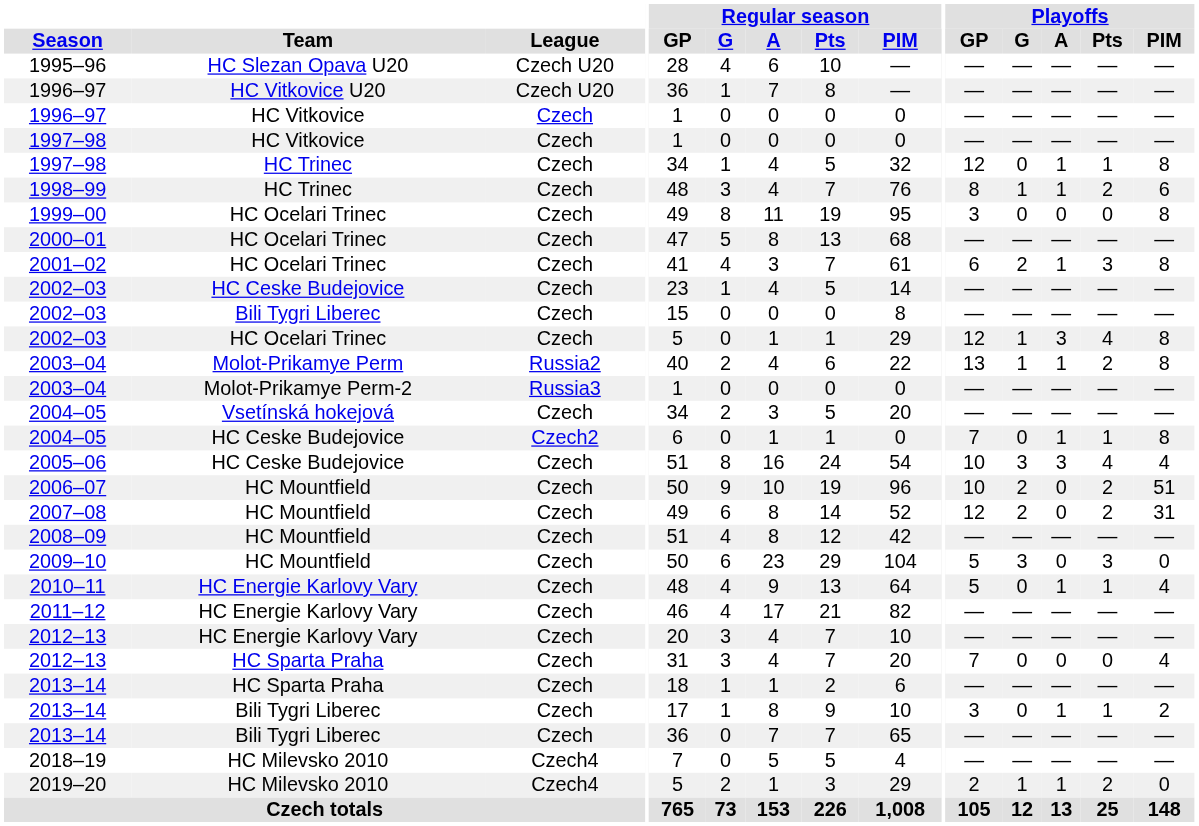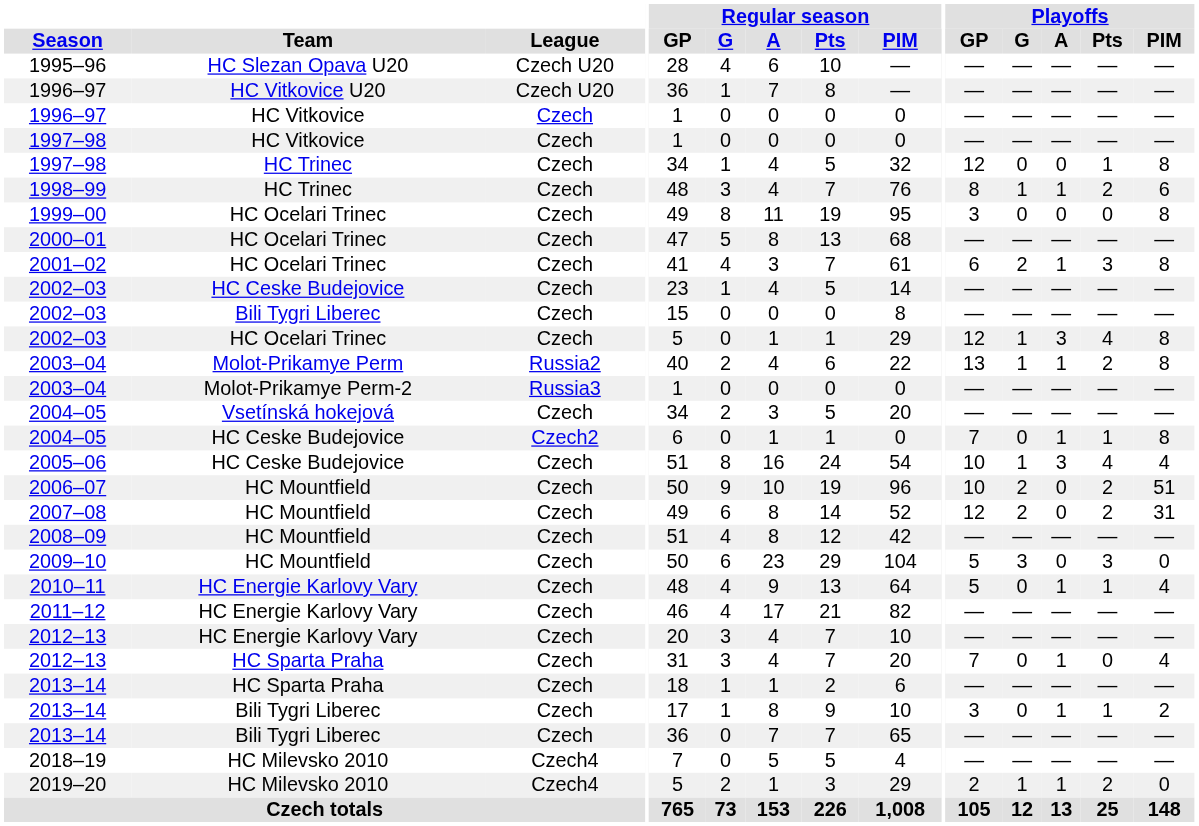 <table border="0" cellpadding="1" cellspacing="0" style="text-align:center; width:60em">
 <tr bgcolor="#e0e0e0">
 <th colspan="3" bgcolor="#ffffff"></th>
 <th rowspan="99" bgcolor="#ffffff"></th>
 <th colspan="5"><a href='#'>Regular season</a></th>
 <th rowspan="99" bgcolor="#ffffff"></th>
 <th colspan="5"><a href='#'>Playoffs</a></th>
 </tr>
 <tr bgcolor="#e0e0e0">
 <th><a href='#'>Season</a></th>
 <th>Team</th>
 <th>League</th>
 <th>GP</th>
 <th><a href='#'>G</a></th>
 <th><a href='#'>A</a></th>
 <th><a href='#'>Pts</a></th>
 <th><a href='#'>PIM</a></th>
 <th>GP</th>
 <th>G</th>
 <th>A</th>
 <th>Pts</th>
 <th>PIM</th>
 </tr>
 <tr>
 <td>1995–96</td>
 <td><a href='#'>HC Slezan Opava</a> U20</td>
 <td>Czech U20</td>
 <td>28</td>
 <td>4</td>
 <td>6</td>
 <td>10</td>
 <td>—</td>
 <td>—</td>
 <td>—</td>
 <td>—</td>
 <td>—</td>
 <td>—</td>
 </tr>
 <tr bgcolor="#f0f0f0">
 <td>1996–97</td>
 <td><a href='#'>HC Vitkovice</a> U20</td>
 <td>Czech U20</td>
 <td>36</td>
 <td>1</td>
 <td>7</td>
 <td>8</td>
 <td>—</td>
 <td>—</td>
 <td>—</td>
 <td>—</td>
 <td>—</td>
 <td>—</td>
 </tr>
 <tr>
 <td><a href='#'>1996–97</a></td>
 <td>HC Vitkovice</td>
 <td><a href='#'>Czech</a></td>
 <td>1</td>
 <td>0</td>
 <td>0</td>
 <td>0</td>
 <td>0</td>
 <td>—</td>
 <td>—</td>
 <td>—</td>
 <td>—</td>
 <td>—</td>
 </tr>
 <tr bgcolor="#f0f0f0">
 <td><a href='#'>1997–98</a></td>
 <td>HC Vitkovice</td>
 <td>Czech</td>
 <td>1</td>
 <td>0</td>
 <td>0</td>
 <td>0</td>
 <td>0</td>
 <td>—</td>
 <td>—</td>
 <td>—</td>
 <td>—</td>
 <td>—</td>
 </tr>
 <tr>
 <td><a href='#'>1997–98</a></td>
 <td><a href='#'>HC Trinec</a></td>
 <td>Czech</td>
 <td>34</td>
 <td>1</td>
 <td>4</td>
 <td>5</td>
 <td>32</td>
 <td>12</td>
 <td>0</td>
-<td>1</td>
+<td>0</td>
 <td>1</td>
 <td>8</td>
 </tr>
 <tr bgcolor="#f0f0f0">
 <td><a href='#'>1998–99</a></td>
 <td>HC Trinec</td>
 <td>Czech</td>
 <td>48</td>
 <td>3</td>
 <td>4</td>
 <td>7</td>
 <td>76</td>
 <td>8</td>
 <td>1</td>
 <td>1</td>
 <td>2</td>
 <td>6</td>
 </tr>
 <tr>
 <td><a href='#'>1999–00</a></td>
 <td>HC Ocelari Trinec</td>
 <td>Czech</td>
 <td>49</td>
 <td>8</td>
 <td>11</td>
 <td>19</td>
 <td>95</td>
 <td>3</td>
 <td>0</td>
 <td>0</td>
 <td>0</td>
 <td>8</td>
 </tr>
 <tr bgcolor="#f0f0f0">
 <td><a href='#'>2000–01</a></td>
 <td>HC Ocelari Trinec</td>
 <td>Czech</td>
 <td>47</td>
 <td>5</td>
 <td>8</td>
 <td>13</td>
 <td>68</td>
 <td>—</td>
 <td>—</td>
 <td>—</td>
 <td>—</td>
 <td>—</td>
 </tr>
 <tr>
 <td><a href='#'>2001–02</a></td>
 <td>HC Ocelari Trinec</td>
 <td>Czech</td>
 <td>41</td>
 <td>4</td>
 <td>3</td>
 <td>7</td>
 <td>61</td>
 <td>6</td>
 <td>2</td>
 <td>1</td>
 <td>3</td>
 <td>8</td>
 </tr>
 <tr bgcolor="#f0f0f0">
 <td><a href='#'>2002–03</a></td>
 <td><a href='#'>HC Ceske Budejovice</a></td>
 <td>Czech</td>
 <td>23</td>
 <td>1</td>
 <td>4</td>
 <td>5</td>
 <td>14</td>
 <td>—</td>
 <td>—</td>
 <td>—</td>
 <td>—</td>
 <td>—</td>
 </tr>
 <tr>
 <td><a href='#'>2002–03</a></td>
 <td><a href='#'>Bili Tygri Liberec</a></td>
 <td>Czech</td>
 <td>15</td>
 <td>0</td>
 <td>0</td>
 <td>0</td>
 <td>8</td>
 <td>—</td>
 <td>—</td>
 <td>—</td>
 <td>—</td>
 <td>—</td>
 </tr>
 <tr bgcolor="#f0f0f0">
 <td><a href='#'>2002–03</a></td>
 <td>HC Ocelari Trinec</td>
 <td>Czech</td>
 <td>5</td>
 <td>0</td>
 <td>1</td>
 <td>1</td>
 <td>29</td>
 <td>12</td>
 <td>1</td>
 <td>3</td>
 <td>4</td>
 <td>8</td>
 </tr>
 <tr>
 <td><a href='#'>2003–04</a></td>
 <td><a href='#'>Molot-Prikamye Perm</a></td>
 <td><a href='#'>Russia2</a></td>
 <td>40</td>
 <td>2</td>
 <td>4</td>
 <td>6</td>
 <td>22</td>
 <td>13</td>
 <td>1</td>
 <td>1</td>
 <td>2</td>
 <td>8</td>
 </tr>
 <tr bgcolor="#f0f0f0">
 <td><a href='#'>2003–04</a></td>
 <td>Molot-Prikamye Perm-2</td>
 <td><a href='#'>Russia3</a></td>
 <td>1</td>
 <td>0</td>
 <td>0</td>
 <td>0</td>
 <td>0</td>
 <td>—</td>
 <td>—</td>
 <td>—</td>
 <td>—</td>
 <td>—</td>
 </tr>
 <tr>
 <td><a href='#'>2004–05</a></td>
 <td><a href='#'>Vsetínská hokejová</a></td>
 <td>Czech</td>
 <td>34</td>
 <td>2</td>
 <td>3</td>
 <td>5</td>
 <td>20</td>
 <td>—</td>
 <td>—</td>
 <td>—</td>
 <td>—</td>
 <td>—</td>
 </tr>
 <tr bgcolor="#f0f0f0">
 <td><a href='#'>2004–05</a></td>
 <td>HC Ceske Budejovice</td>
 <td><a href='#'>Czech2</a></td>
 <td>6</td>
 <td>0</td>
 <td>1</td>
 <td>1</td>
 <td>0</td>
 <td>7</td>
 <td>0</td>
 <td>1</td>
 <td>1</td>
 <td>8</td>
 </tr>
 <tr>
 <td><a href='#'>2005–06</a></td>
 <td>HC Ceske Budejovice</td>
 <td>Czech</td>
 <td>51</td>
 <td>8</td>
 <td>16</td>
 <td>24</td>
 <td>54</td>
 <td>10</td>
-<td>3</td>
+<td>1</td>
 <td>3</td>
 <td>4</td>
 <td>4</td>
 </tr>
 <tr bgcolor="#f0f0f0">
 <td><a href='#'>2006–07</a></td>
 <td>HC Mountfield</td>
 <td>Czech</td>
 <td>50</td>
 <td>9</td>
 <td>10</td>
 <td>19</td>
 <td>96</td>
 <td>10</td>
 <td>2</td>
 <td>0</td>
 <td>2</td>
 <td>51</td>
 </tr>
 <tr>
 <td><a href='#'>2007–08</a></td>
 <td>HC Mountfield</td>
 <td>Czech</td>
 <td>49</td>
 <td>6</td>
 <td>8</td>
 <td>14</td>
 <td>52</td>
 <td>12</td>
 <td>2</td>
 <td>0</td>
 <td>2</td>
 <td>31</td>
 </tr>
 <tr bgcolor="#f0f0f0">
 <td><a href='#'>2008–09</a></td>
 <td>HC Mountfield</td>
 <td>Czech</td>
 <td>51</td>
 <td>4</td>
 <td>8</td>
 <td>12</td>
 <td>42</td>
 <td>—</td>
 <td>—</td>
 <td>—</td>
 <td>—</td>
 <td>—</td>
 </tr>
 <tr>
 <td><a href='#'>2009–10</a></td>
 <td>HC Mountfield</td>
 <td>Czech</td>
 <td>50</td>
 <td>6</td>
 <td>23</td>
 <td>29</td>
 <td>104</td>
 <td>5</td>
 <td>3</td>
 <td>0</td>
 <td>3</td>
 <td>0</td>
 </tr>
 <tr bgcolor="#f0f0f0">
 <td><a href='#'>2010–11</a></td>
 <td><a href='#'>HC Energie Karlovy Vary</a></td>
 <td>Czech</td>
 <td>48</td>
 <td>4</td>
 <td>9</td>
 <td>13</td>
 <td>64</td>
 <td>5</td>
 <td>0</td>
 <td>1</td>
 <td>1</td>
 <td>4</td>
 </tr>
 <tr>
 <td><a href='#'>2011–12</a></td>
 <td>HC Energie Karlovy Vary</td>
 <td>Czech</td>
 <td>46</td>
 <td>4</td>
 <td>17</td>
 <td>21</td>
 <td>82</td>
 <td>—</td>
 <td>—</td>
 <td>—</td>
 <td>—</td>
 <td>—</td>
 </tr>
 <tr bgcolor="#f0f0f0">
 <td><a href='#'>2012–13</a></td>
 <td>HC Energie Karlovy Vary</td>
 <td>Czech</td>
 <td>20</td>
 <td>3</td>
 <td>4</td>
 <td>7</td>
 <td>10</td>
 <td>—</td>
 <td>—</td>
 <td>—</td>
 <td>—</td>
 <td>—</td>
 </tr>
 <tr>
 <td><a href='#'>2012–13</a></td>
 <td><a href='#'>HC Sparta Praha</a></td>
 <td>Czech</td>
 <td>31</td>
 <td>3</td>
 <td>4</td>
 <td>7</td>
 <td>20</td>
 <td>7</td>
 <td>0</td>
-<td>0</td>
+<td>1</td>
 <td>0</td>
 <td>4</td>
 </tr>
 <tr bgcolor="#f0f0f0">
 <td><a href='#'>2013–14</a></td>
 <td>HC Sparta Praha</td>
 <td>Czech</td>
 <td>18</td>
 <td>1</td>
 <td>1</td>
 <td>2</td>
 <td>6</td>
 <td>—</td>
 <td>—</td>
 <td>—</td>
 <td>—</td>
 <td>—</td>
 </tr>
 <tr>
 <td><a href='#'>2013–14</a></td>
 <td>Bili Tygri Liberec</td>
 <td>Czech</td>
 <td>17</td>
 <td>1</td>
 <td>8</td>
 <td>9</td>
 <td>10</td>
 <td>3</td>
 <td>0</td>
 <td>1</td>
 <td>1</td>
 <td>2</td>
 </tr>
 <tr bgcolor="#f0f0f0">
 <td><a href='#'>2013–14</a></td>
 <td>Bili Tygri Liberec</td>
 <td>Czech</td>
 <td>36</td>
 <td>0</td>
 <td>7</td>
 <td>7</td>
 <td>65</td>
 <td>—</td>
 <td>—</td>
 <td>—</td>
 <td>—</td>
 <td>—</td>
 </tr>
 <tr>
 <td>2018–19</td>
 <td>HC Milevsko 2010</td>
 <td>Czech4</td>
 <td>7</td>
 <td>0</td>
 <td>5</td>
 <td>5</td>
 <td>4</td>
 <td>—</td>
 <td>—</td>
 <td>—</td>
 <td>—</td>
 <td>—</td>
 </tr>
 <tr bgcolor="#f0f0f0">
 <td>2019–20</td>
 <td>HC Milevsko 2010</td>
 <td>Czech4</td>
 <td>5</td>
 <td>2</td>
 <td>1</td>
 <td>3</td>
 <td>29</td>
 <td>2</td>
 <td>1</td>
 <td>1</td>
 <td>2</td>
 <td>0</td>
 </tr>
 <tr>
 </tr>
 <tr ALIGN="center" bgcolor="#e0e0e0">
 <th colspan="3">Czech totals</th>
 <th ALIGN="center">765</th>
 <th ALIGN="center">73</th>
 <th ALIGN="center">153</th>
 <th ALIGN="center">226</th>
 <th ALIGN="center">1,008</th>
 <th ALIGN="center">105</th>
 <th ALIGN="center">12</th>
 <th ALIGN="center">13</th>
 <th ALIGN="center">25</th>
 <th ALIGN="center">148</th>
 </tr>
 </table>
